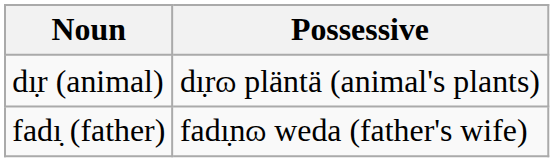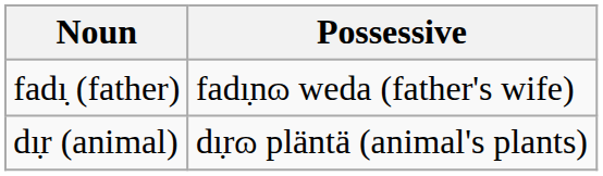 <table class="wikitable">
 <tr>
 <th>Noun</th>
 <th>Possessive</th>
 </tr>
 <tr>
+<td>fadı̣ (father)</td>
+<td>fadı̣nɷ weda (father's wife)</td>
+</tr>
+<tr>
 <td>dı̣r (animal)</td>
 <td>dı̣rɷ pläntä (animal's plants)</td>
 </tr>
-<tr>
-<td>fadı̣ (father)</td>
-<td>fadı̣nɷ weda (father's wife)</td>
-</tr>
 </table>
